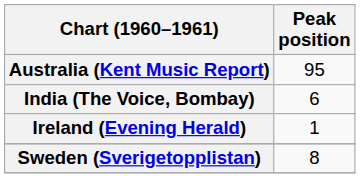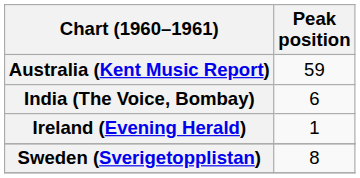 <table class="wikitable sortable plainrowheaders" style="text-align:center">
 <tr>
 <th>Chart (1960–1961)</th>
 <th>Peak<br>position</th>
 </tr>
 <tr>
 <th scope="row">Australia (<a href='#'>Kent Music Report</a>)</th>
-<td>95</td>
+<td>59</td>
 </tr>
 <tr>
 <th scope="row">India (The Voice, Bombay)</th>
 <td>6</td>
 </tr>
 <tr>
 <th scope="row">Ireland (<a href='#'>Evening Herald</a>)</th>
 <td>1</td>
 </tr>
 <tr>
 </tr>
 <tr>
 </tr>
 <tr>
 <th scope="row">Sweden (<a href='#'>Sverigetopplistan</a>)</th>
 <td>8</td>
 </tr>
 <tr>
 </tr>
 </table>
